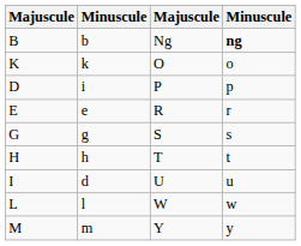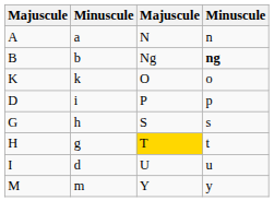 <table class="wikitable">
 <tr>
 <th>Majuscule</th>
 <th>Minuscule</th>
 <th>Majuscule</th>
 <th>Minuscule</th>
+</tr>
+<tr>
+<td>A</td>
+<td>a</td>
+<td>N</td>
+<td>n</td>
 </tr>
 <tr>
 <td>B</td>
 <td>b</td>
 <td>Ng</td>
 <td><strong>ng</strong></td>
 </tr>
 <tr>
 <td>K</td>
 <td>k</td>
 <td>O</td>
 <td>o</td>
 </tr>
 <tr>
 <td>D</td>
 <td>i</td>
 <td>P</td>
 <td>p</td>
 </tr>
 <tr>
-<td>E</td>
-<td>e</td>
-<td>R</td>
-<td>r</td>
-</tr>
-<tr>
 <td>G</td>
-<td>g</td>
+<td>h</td>
 <td>S</td>
 <td>s</td>
 </tr>
 <tr>
 <td>H</td>
-<td>h</td>
-<td>T</td>
+<td>g</td>
+<td style="background: gold;">T</td>
 <td>t</td>
 </tr>
 <tr>
 <td>I</td>
 <td>d</td>
 <td>U</td>
 <td>u</td>
 </tr>
 <tr>
-<td>L</td>
-<td>l</td>
-<td>W</td>
-<td>w</td>
-</tr>
-<tr>
 <td>M</td>
 <td>m</td>
 <td>Y</td>
 <td>y</td>
 </tr>
 </table>
